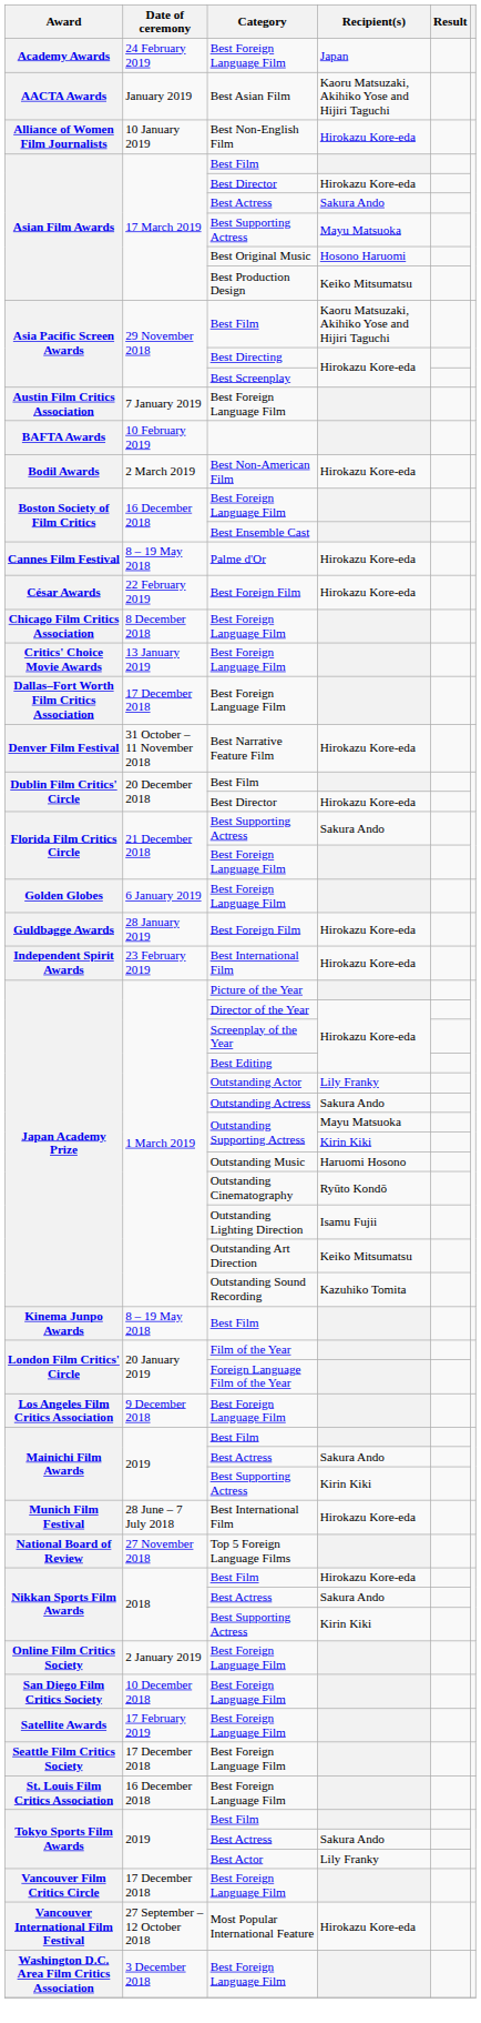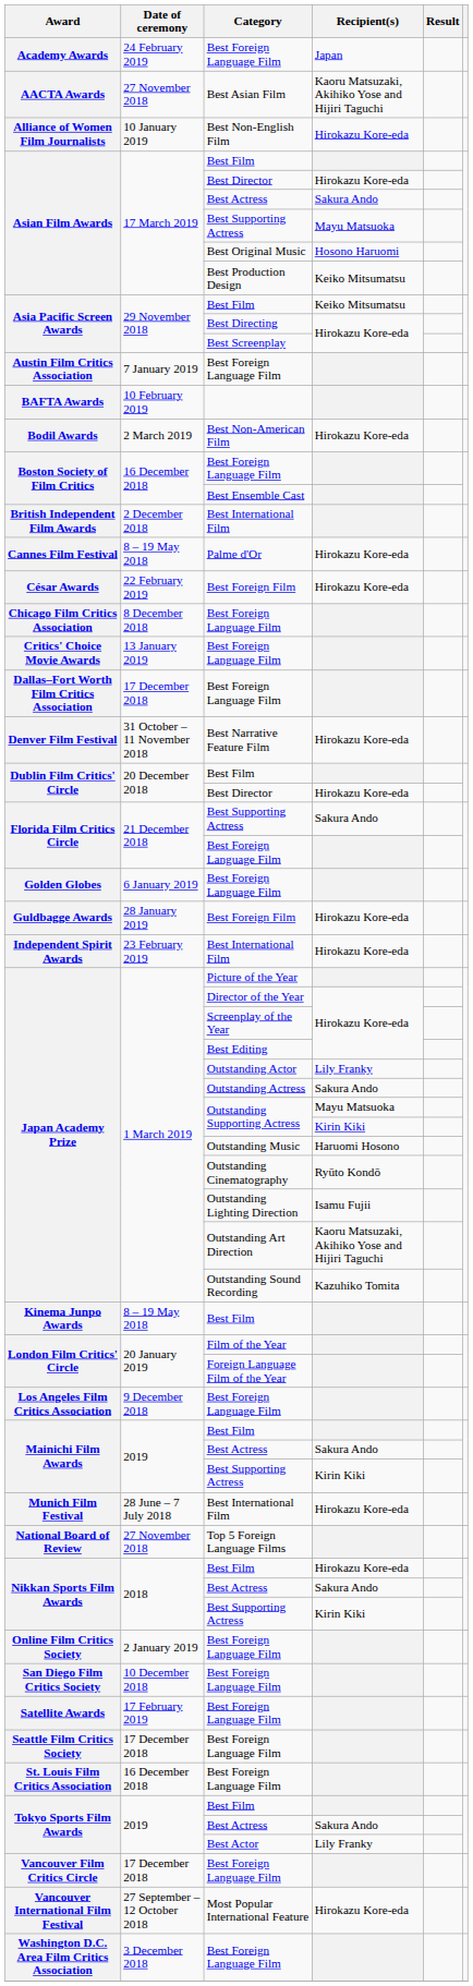 <table class="wikitable plainrowheaders sortable">
 <tr>
 <th scope="col">Award</th>
 <th scope="col">Date of ceremony</th>
 <th scope="col">Category</th>
 <th scope="col">Recipient(s)</th>
 <th scope="col">Result</th>
 <th scope="col" class="unsortable"></th>
 </tr>
 <tr>
 <th scope="row"><a href='#'>Academy Awards</a></th>
 <td><a href='#'>24 February 2019</a></td>
 <td><a href='#'>Best Foreign Language Film</a></td>
 <td><a href='#'>Japan</a></td>
 <td></td>
 <td></td>
 </tr>
 <tr>
 <th scope="row"><a href='#'>AACTA Awards</a></th>
-<td rowspan="1">January 2019</td>
+<td rowspan="1"><a href='#'>27 November 2018</a></td>
 <td>Best Asian Film</td>
 <td>Kaoru Matsuzaki, Akihiko Yose and Hijiri Taguchi</td>
 <td></td>
 <td></td>
 </tr>
 <tr>
 <th scope="row"><a href='#'>Alliance of Women Film Journalists</a></th>
 <td>10 January 2019</td>
 <td>Best Non-English Film</td>
 <td><a href='#'>Hirokazu Kore-eda</a></td>
 <td></td>
 <td></td>
 </tr>
 <tr>
 <th scope="row" rowspan=6><a href='#'>Asian Film Awards</a></th>
 <td rowspan="6"><a href='#'>17 March 2019</a></td>
 <td><a href='#'>Best Film</a></td>
 <th></th>
 <td></td>
 <td rowspan="6"></td>
 </tr>
 <tr>
 <td><a href='#'>Best Director</a></td>
 <td>Hirokazu Kore-eda</td>
 <td></td>
 </tr>
 <tr>
 <td><a href='#'>Best Actress</a></td>
 <td><a href='#'>Sakura Ando</a></td>
 <td></td>
 </tr>
 <tr>
 <td><a href='#'>Best Supporting Actress</a></td>
 <td><a href='#'>Mayu Matsuoka</a></td>
 <td></td>
 </tr>
 <tr>
 <td>Best Original Music</td>
 <td><a href='#'>Hosono Haruomi</a></td>
 <td></td>
 </tr>
 <tr>
 <td>Best Production Design</td>
 <td>Keiko Mitsumatsu</td>
 <td></td>
 </tr>
 <tr>
 <th scope="row" rowspan=3><a href='#'>Asia Pacific Screen Awards</a></th>
 <td rowspan="3"><a href='#'>29 November 2018</a></td>
 <td><a href='#'>Best Film</a></td>
-<td>Kaoru Matsuzaki, Akihiko Yose and Hijiri Taguchi</td>
+<td>Keiko Mitsumatsu</td>
 <td></td>
 <td rowspan="3"></td>
 </tr>
 <tr>
 <td><a href='#'>Best Directing</a></td>
 <td rowspan="2">Hirokazu Kore-eda</td>
 <td></td>
 </tr>
 <tr>
 <td><a href='#'>Best Screenplay</a></td>
 <td></td>
 </tr>
 <tr>
 <th scope="row"><a href='#'>Austin Film Critics Association</a></th>
 <td>7 January 2019</td>
 <td>Best Foreign Language Film</td>
 <th></th>
 <td></td>
 <td></td>
 </tr>
 <tr>
 <th scope="row"><a href='#'>BAFTA Awards</a></th>
 <td rowspan="1"><a href='#'>10 February 2019</a></td>
 <td></td>
 <th></th>
 <td></td>
 <td></td>
 </tr>
 <tr>
 <th scope="row"><a href='#'>Bodil Awards</a></th>
 <td rowspan="1">2 March 2019</td>
 <td><a href='#'>Best Non-American Film</a></td>
 <td>Hirokazu Kore-eda</td>
 <td></td>
 <td></td>
 </tr>
 <tr>
 <th scope="row" rowspan="2"><a href='#'>Boston Society of Film Critics</a></th>
 <td rowspan="2"><a href='#'>16 December 2018</a></td>
 <td><a href='#'>Best Foreign Language Film</a></td>
 <th></th>
 <td></td>
 <td rowspan="2"></td>
 </tr>
 <tr>
 <td><a href='#'>Best Ensemble Cast</a></td>
 <th></th>
+<td></td>
+</tr>
+<tr>
+<th scope="row"><a href='#'>British Independent Film Awards</a></th>
+<td rowspan="1"><a href='#'>2 December 2018</a></td>
+<td><a href='#'>Best International Film</a></td>
+<th></th>
+<td></td>
 <td></td>
 </tr>
 <tr>
 <th scope="row"><a href='#'>Cannes Film Festival</a></th>
 <td><a href='#'>8 – 19 May 2018</a></td>
 <td><a href='#'>Palme d'Or</a></td>
 <td>Hirokazu Kore-eda</td>
 <td></td>
 <td></td>
 </tr>
 <tr>
 <th scope="row"><a href='#'>César Awards</a></th>
 <td><a href='#'>22 February 2019</a></td>
 <td><a href='#'>Best Foreign Film</a></td>
 <td>Hirokazu Kore-eda</td>
 <td></td>
 <td></td>
 </tr>
 <tr>
 <th scope="row"><a href='#'>Chicago Film Critics Association</a></th>
 <td><a href='#'>8 December 2018</a></td>
 <td><a href='#'>Best Foreign Language Film</a></td>
 <th></th>
 <td></td>
 <td></td>
 </tr>
 <tr>
 <th scope="row"><a href='#'>Critics' Choice Movie Awards</a></th>
 <td><a href='#'>13 January 2019</a></td>
 <td><a href='#'>Best Foreign Language Film</a></td>
 <th></th>
 <td></td>
 <td></td>
 </tr>
 <tr>
 <th scope="row"><a href='#'>Dallas–Fort Worth Film Critics Association</a></th>
 <td rowspan="1"><a href='#'>17 December 2018</a></td>
 <td>Best Foreign Language Film</td>
 <th></th>
 <td></td>
 <td rowspan="1"></td>
 </tr>
 <tr>
 <th scope="row"><a href='#'>Denver Film Festival</a></th>
 <td rowspan="1">31 October – 11 November 2018</td>
 <td>Best Narrative Feature Film</td>
 <td>Hirokazu Kore-eda</td>
 <td></td>
 <td></td>
 </tr>
 <tr>
 <th scope="row" rowspan=2><a href='#'>Dublin Film Critics' Circle</a></th>
 <td rowspan="2">20 December 2018</td>
 <td>Best Film</td>
 <th></th>
 <td></td>
 <td rowspan="2" style="text-align:center;"></td>
 </tr>
 <tr>
 <td>Best Director</td>
 <td>Hirokazu Kore-eda</td>
 <td></td>
 </tr>
 <tr>
 <th scope="row" rowspan=2><a href='#'>Florida Film Critics Circle</a></th>
 <td rowspan="2"><a href='#'>21 December 2018</a></td>
 <td><a href='#'>Best Supporting Actress</a></td>
 <td>Sakura Ando</td>
 <td></td>
 <td rowspan="2"></td>
 </tr>
 <tr>
 <td><a href='#'>Best Foreign Language Film</a></td>
 <th></th>
 <td></td>
 </tr>
 <tr>
 <th scope="row"><a href='#'>Golden Globes</a></th>
 <td rowspan="1"><a href='#'>6 January 2019</a></td>
 <td><a href='#'>Best Foreign Language Film</a></td>
 <th></th>
 <td></td>
 <td rowspan="1"></td>
 </tr>
 <tr>
 <th scope="row"><a href='#'>Guldbagge Awards</a></th>
 <td><a href='#'>28 January 2019</a></td>
 <td><a href='#'>Best Foreign Film</a></td>
 <td>Hirokazu Kore-eda</td>
 <td></td>
 <td></td>
 </tr>
 <tr>
 <th scope="row"><a href='#'>Independent Spirit Awards</a></th>
 <td><a href='#'>23 February 2019</a></td>
 <td><a href='#'>Best International Film</a></td>
 <td>Hirokazu Kore-eda</td>
 <td></td>
 <td></td>
 </tr>
 <tr>
 <th scope="row" rowspan="13"><a href='#'>Japan Academy Prize</a></th>
 <td rowspan="13"><a href='#'>1 March 2019</a></td>
 <td><a href='#'>Picture of the Year</a></td>
 <th></th>
 <td></td>
 <td rowspan="13"></td>
 </tr>
 <tr>
 <td><a href='#'>Director of the Year</a></td>
 <td rowspan="3">Hirokazu Kore-eda</td>
 <td></td>
 </tr>
 <tr>
 <td><a href='#'>Screenplay of the Year</a></td>
 <td></td>
 </tr>
 <tr>
 <td><a href='#'>Best Editing</a></td>
 <td></td>
 </tr>
 <tr>
 <td><a href='#'>Outstanding Actor</a></td>
 <td><a href='#'>Lily Franky</a></td>
 <td></td>
 </tr>
 <tr>
 <td><a href='#'>Outstanding Actress</a></td>
 <td>Sakura Ando</td>
 <td></td>
 </tr>
 <tr>
 <td rowspan=2><a href='#'>Outstanding Supporting Actress</a></td>
 <td>Mayu Matsuoka</td>
 <td></td>
 </tr>
 <tr>
 <td><a href='#'>Kirin Kiki</a></td>
 <td></td>
 </tr>
 <tr>
 <td>Outstanding Music</td>
 <td>Haruomi Hosono</td>
 <td></td>
 </tr>
 <tr>
 <td>Outstanding Cinematography</td>
 <td>Ryūto Kondō</td>
 <td></td>
 </tr>
 <tr>
 <td>Outstanding Lighting Direction</td>
 <td>Isamu Fujii</td>
 <td></td>
 </tr>
 <tr>
 <td>Outstanding Art Direction</td>
-<td>Keiko Mitsumatsu</td>
+<td>Kaoru Matsuzaki, Akihiko Yose and Hijiri Taguchi</td>
 <td></td>
 </tr>
 <tr>
 <td>Outstanding Sound Recording</td>
 <td>Kazuhiko Tomita</td>
 <td></td>
 </tr>
 <tr>
 <th scope="row"><a href='#'>Kinema Junpo Awards</a></th>
 <td><a href='#'>8 – 19 May 2018</a></td>
 <td><a href='#'>Best Film</a></td>
 <th></th>
 <td></td>
 <td></td>
 </tr>
 <tr>
 <th scope="row" rowspan="2"><a href='#'>London Film Critics' Circle</a></th>
 <td rowspan="2">20 January 2019</td>
 <td><a href='#'>Film of the Year</a></td>
 <th></th>
 <td></td>
 <td rowspan="2"></td>
 </tr>
 <tr>
 <td><a href='#'>Foreign Language Film of the Year</a></td>
 <th></th>
 <td></td>
 </tr>
 <tr>
 <th scope="row"><a href='#'>Los Angeles Film Critics Association</a></th>
 <td><a href='#'>9 December 2018</a></td>
 <td><a href='#'>Best Foreign Language Film</a></td>
 <th></th>
 <td></td>
 <td></td>
 </tr>
 <tr>
 <th scope="row" rowspan="3"><a href='#'>Mainichi Film Awards</a></th>
 <td rowspan="3">2019</td>
 <td><a href='#'>Best Film</a></td>
 <th></th>
 <td></td>
 <td rowspan="3"></td>
 </tr>
 <tr>
 <td><a href='#'>Best Actress</a></td>
 <td>Sakura Ando</td>
 <td></td>
 </tr>
 <tr>
 <td><a href='#'>Best Supporting Actress</a></td>
 <td>Kirin Kiki</td>
 <td></td>
 </tr>
 <tr>
 <th scope="row"><a href='#'>Munich Film Festival</a></th>
 <td rowspan="1">28 June – 7 July 2018</td>
 <td>Best International Film</td>
 <td>Hirokazu Kore-eda</td>
 <td></td>
 <td></td>
 </tr>
 <tr>
 <th scope="row"><a href='#'>National Board of Review</a></th>
 <td rowspan="1"><a href='#'>27 November 2018</a></td>
 <td>Top 5 Foreign Language Films</td>
 <th></th>
 <td></td>
 <td></td>
 </tr>
 <tr>
 <th scope="row" rowspan=3><a href='#'>Nikkan Sports Film Awards</a></th>
 <td rowspan="3">2018</td>
 <td><a href='#'>Best Film</a></td>
 <td>Hirokazu Kore-eda</td>
 <td></td>
 <td rowspan="3"></td>
 </tr>
 <tr>
 <td><a href='#'>Best Actress</a></td>
 <td>Sakura Ando</td>
 <td></td>
 </tr>
 <tr>
 <td><a href='#'>Best Supporting Actress</a></td>
 <td>Kirin Kiki</td>
 <td></td>
 </tr>
 <tr>
 <th scope="row"><a href='#'>Online Film Critics Society</a></th>
 <td>2 January 2019</td>
 <td><a href='#'>Best Foreign Language Film</a></td>
 <th></th>
 <td></td>
 <td></td>
 </tr>
 <tr>
 <th scope="row"><a href='#'>San Diego Film Critics Society</a></th>
 <td><a href='#'>10 December 2018</a></td>
 <td><a href='#'>Best Foreign Language Film</a></td>
 <th></th>
 <td></td>
 <td></td>
 </tr>
 <tr>
 <th scope="row"><a href='#'>Satellite Awards</a></th>
 <td><a href='#'>17 February 2019</a></td>
 <td><a href='#'>Best Foreign Language Film</a></td>
 <th></th>
 <td></td>
 <td></td>
 </tr>
 <tr>
 <th scope="row"><a href='#'>Seattle Film Critics Society</a></th>
 <td>17 December 2018</td>
 <td>Best Foreign Language Film</td>
 <th></th>
 <td></td>
 <td></td>
 </tr>
 <tr>
 <th scope="row"><a href='#'>St. Louis Film Critics Association</a></th>
 <td>16 December 2018</td>
 <td>Best Foreign Language Film</td>
 <th></th>
 <td></td>
 <td></td>
 </tr>
 <tr>
 <th scope="row" rowspan=3><a href='#'>Tokyo Sports Film Awards</a></th>
 <td rowspan="3">2019</td>
 <td><a href='#'>Best Film</a></td>
 <th></th>
 <td></td>
 <td rowspan="3"></td>
 </tr>
 <tr>
 <td><a href='#'>Best Actress</a></td>
 <td>Sakura Ando</td>
 <td></td>
 </tr>
 <tr>
 <td><a href='#'>Best Actor</a></td>
 <td>Lily Franky</td>
 <td></td>
 </tr>
 <tr>
 <th scope="row"><a href='#'>Vancouver Film Critics Circle</a></th>
 <td>17 December 2018</td>
 <td><a href='#'>Best Foreign Language Film</a></td>
 <th></th>
 <td></td>
 <td rowspan="1"></td>
 </tr>
 <tr>
 <th scope="row"><a href='#'>Vancouver International Film Festival</a></th>
 <td rowspan="1">27 September – 12 October 2018</td>
 <td>Most Popular International Feature</td>
 <td>Hirokazu Kore-eda</td>
 <td></td>
 <td></td>
 </tr>
 <tr>
 <th scope="row"><a href='#'>Washington D.C. Area Film Critics Association</a></th>
 <td><a href='#'>3 December 2018</a></td>
 <td><a href='#'>Best Foreign Language Film</a></td>
 <th></th>
 <td></td>
 <td></td>
 </tr>
 <tr>
 </tr>
 </table>
